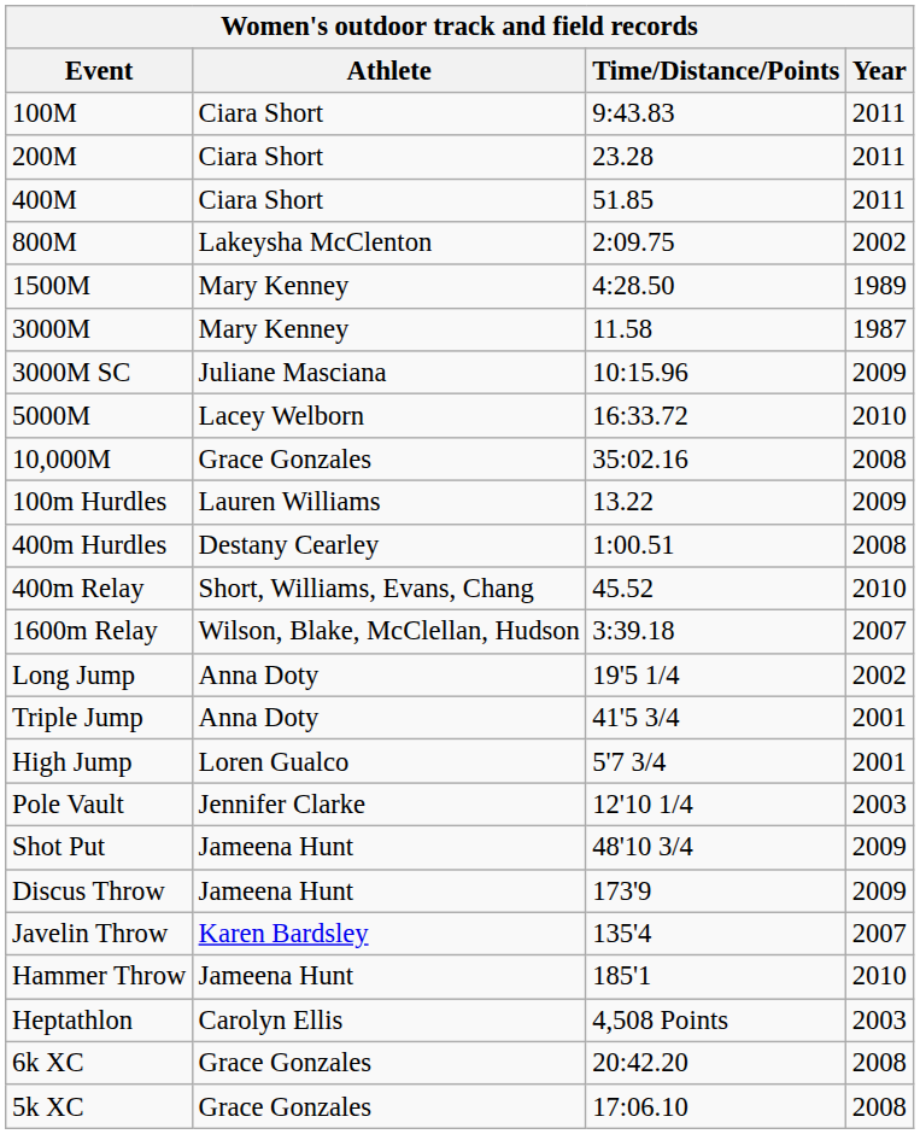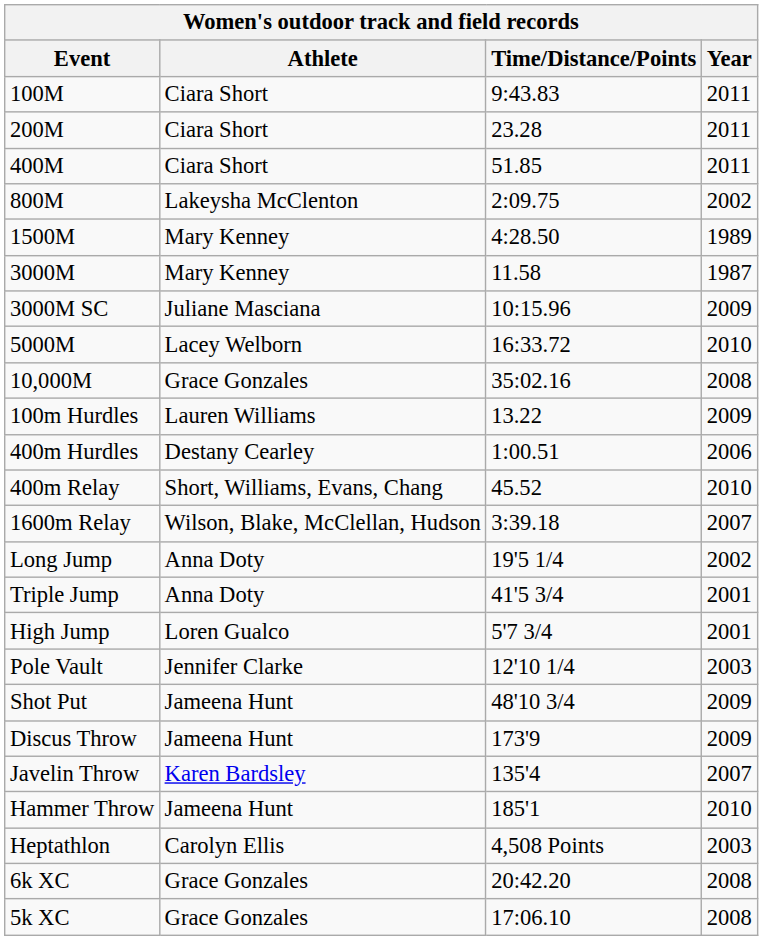 <table class="wikitable sortable">
 <tr>
 <th colspan=4>Women's outdoor track and field records</th>
 </tr>
 <tr>
 <th>Event</th>
 <th>Athlete</th>
 <th>Time/Distance/Points</th>
 <th>Year</th>
 </tr>
 <tr>
 <td>100M</td>
 <td>Ciara Short</td>
 <td>9:43.83</td>
 <td>2011</td>
 </tr>
 <tr>
 <td>200M</td>
 <td>Ciara Short</td>
 <td>23.28</td>
 <td>2011</td>
 </tr>
 <tr>
 <td>400M</td>
 <td>Ciara Short</td>
 <td>51.85</td>
 <td>2011</td>
 </tr>
 <tr>
 <td>800M</td>
 <td>Lakeysha McClenton</td>
 <td>2:09.75</td>
 <td>2002</td>
 </tr>
 <tr>
 <td>1500M</td>
 <td>Mary Kenney</td>
 <td>4:28.50</td>
 <td>1989</td>
 </tr>
 <tr>
 <td>3000M</td>
 <td>Mary Kenney</td>
 <td>11.58</td>
 <td>1987</td>
 </tr>
 <tr>
 <td>3000M SC</td>
 <td>Juliane Masciana</td>
 <td>10:15.96</td>
 <td>2009</td>
 </tr>
 <tr>
 <td>5000M</td>
 <td>Lacey Welborn</td>
 <td>16:33.72</td>
 <td>2010</td>
 </tr>
 <tr>
 <td>10,000M</td>
 <td>Grace Gonzales</td>
 <td>35:02.16</td>
 <td>2008</td>
 </tr>
 <tr>
 <td>100m Hurdles</td>
 <td Lauren Williams (athlete)>Lauren Williams</td>
 <td>13.22</td>
 <td>2009</td>
 </tr>
 <tr>
 <td>400m Hurdles</td>
 <td>Destany Cearley</td>
 <td>1:00.51</td>
-<td>2008</td>
+<td>2006</td>
 </tr>
 <tr>
 <td>400m Relay</td>
 <td>Short, Williams, Evans, Chang</td>
 <td>45.52</td>
 <td>2010</td>
 </tr>
 <tr>
 <td>1600m Relay</td>
 <td>Wilson, Blake, McClellan, Hudson</td>
 <td>3:39.18</td>
 <td>2007</td>
 </tr>
 <tr>
 <td>Long Jump</td>
 <td>Anna Doty</td>
 <td>19'5 1/4</td>
 <td>2002</td>
 </tr>
 <tr>
 <td>Triple Jump</td>
 <td>Anna Doty</td>
 <td>41'5 3/4</td>
 <td>2001</td>
 </tr>
 <tr>
 <td>High Jump</td>
 <td>Loren Gualco</td>
 <td>5'7 3/4</td>
 <td>2001</td>
 </tr>
 <tr>
 <td>Pole Vault</td>
 <td>Jennifer Clarke</td>
 <td>12'10 1/4</td>
 <td>2003</td>
 </tr>
 <tr>
 <td>Shot Put</td>
 <td>Jameena Hunt</td>
 <td>48'10 3/4</td>
 <td>2009</td>
 </tr>
 <tr>
 <td>Discus Throw</td>
 <td>Jameena Hunt</td>
 <td>173'9</td>
 <td>2009</td>
 </tr>
 <tr>
 <td>Javelin Throw</td>
 <td><a href='#'>Karen Bardsley</a></td>
 <td>135'4</td>
 <td>2007</td>
 </tr>
 <tr>
 <td>Hammer Throw</td>
 <td>Jameena Hunt</td>
 <td>185'1</td>
 <td>2010</td>
 </tr>
 <tr>
 <td>Heptathlon</td>
 <td>Carolyn Ellis</td>
 <td>4,508 Points</td>
 <td>2003</td>
 </tr>
 <tr>
 <td>6k XC</td>
 <td>Grace Gonzales</td>
 <td>20:42.20</td>
 <td>2008</td>
 </tr>
 <tr>
 <td>5k XC</td>
 <td>Grace Gonzales</td>
 <td>17:06.10</td>
 <td>2008</td>
 </tr>
 </table>
